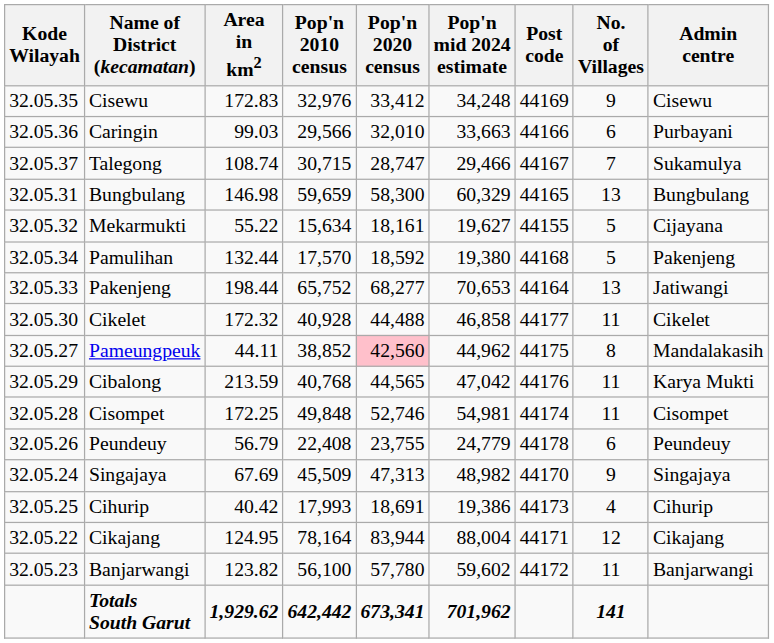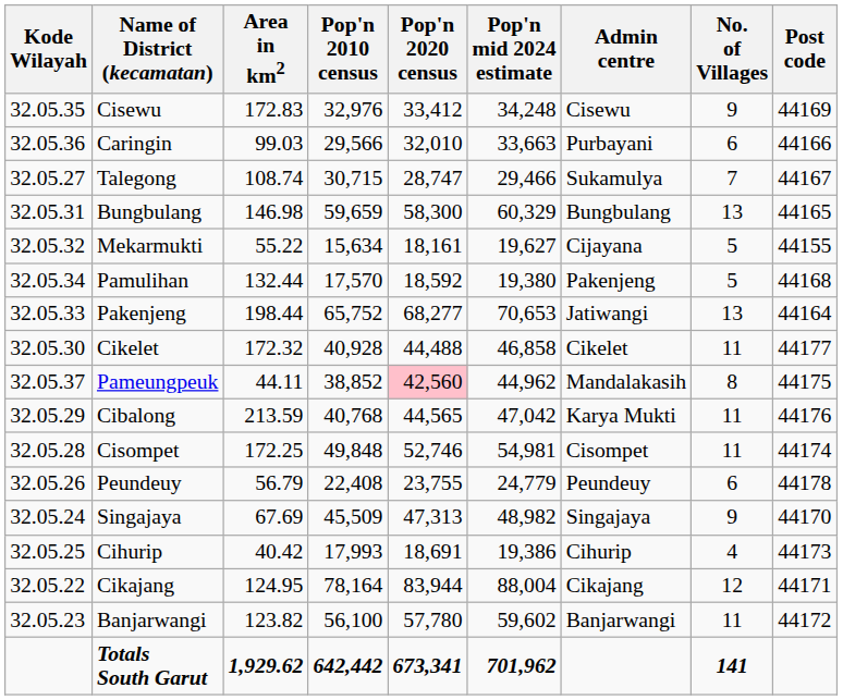 <table class="wikitable">
 <tr>
 <th>Kode <br>Wilayah</th>
 <th>Name of<br>District<br>(<em>kecamatan</em>)</th>
 <th>Area<br>in <br>km<sup>2</sup></th>
 <th>Pop'n <br>2010<br>census</th>
 <th>Pop'n <br>2020<br>census</th>
 <th>Pop'n <br>mid 2024<br>estimate</th>
+<th>Admin<br>centre</th>
+<th>No.<br>of <br>Villages</th>
 <th>Post<br>code</th>
-<th>No.<br>of <br>Villages</th>
-<th>Admin<br>centre</th>
 </tr>
 <tr>
 <td>32.05.35</td>
 <td>Cisewu</td>
 <td align="right">172.83</td>
 <td align="right">32,976</td>
 <td align="right">33,412</td>
 <td align="right">34,248</td>
+<td>Cisewu</td>
+<td align="center">9</td>
 <td>44169</td>
-<td align="center">9</td>
-<td>Cisewu</td>
 </tr>
 <tr>
 <td>32.05.36</td>
 <td>Caringin</td>
 <td align="right">99.03</td>
 <td align="right">29,566</td>
 <td align="right">32,010</td>
 <td align="right">33,663</td>
+<td>Purbayani</td>
+<td align="center">6</td>
 <td>44166</td>
-<td align="center">6</td>
-<td>Purbayani</td>
 </tr>
 <tr>
-<td>32.05.37</td>
+<td>32.05.27</td>
 <td>Talegong</td>
 <td align="right">108.74</td>
 <td align="right">30,715</td>
 <td align="right">28,747</td>
 <td align="right">29,466</td>
+<td>Sukamulya</td>
+<td align="center">7</td>
 <td>44167</td>
-<td align="center">7</td>
-<td>Sukamulya</td>
 </tr>
 <tr>
 <td>32.05.31</td>
 <td>Bungbulang</td>
 <td align="right">146.98</td>
 <td align="right">59,659</td>
 <td align="right">58,300</td>
 <td align="right">60,329</td>
+<td>Bungbulang</td>
+<td align="center">13</td>
 <td>44165</td>
-<td align="center">13</td>
-<td>Bungbulang</td>
 </tr>
 <tr>
 <td>32.05.32</td>
 <td>Mekarmukti</td>
 <td align="right">55.22</td>
 <td align="right">15,634</td>
 <td align="right">18,161</td>
 <td align="right">19,627</td>
+<td>Cijayana</td>
+<td align="center">5</td>
 <td>44155</td>
-<td align="center">5</td>
-<td>Cijayana</td>
 </tr>
 <tr>
 <td>32.05.34</td>
 <td>Pamulihan</td>
 <td align="right">132.44</td>
 <td align="right">17,570</td>
 <td align="right">18,592</td>
 <td align="right">19,380</td>
+<td>Pakenjeng</td>
+<td align="center">5</td>
 <td>44168</td>
-<td align="center">5</td>
-<td>Pakenjeng</td>
 </tr>
 <tr>
 <td>32.05.33</td>
 <td>Pakenjeng</td>
 <td align="right">198.44</td>
 <td align="right">65,752</td>
 <td align="right">68,277</td>
 <td align="right">70,653</td>
+<td>Jatiwangi</td>
+<td align="center">13</td>
 <td>44164</td>
-<td align="center">13</td>
-<td>Jatiwangi</td>
 </tr>
 <tr>
 <td>32.05.30</td>
 <td>Cikelet</td>
 <td align="right">172.32</td>
 <td align="right">40,928</td>
 <td align="right">44,488</td>
 <td align="right">46,858</td>
+<td>Cikelet</td>
+<td align="center">11</td>
 <td>44177</td>
-<td align="center">11</td>
-<td>Cikelet</td>
 </tr>
 <tr>
-<td>32.05.27</td>
+<td>32.05.37</td>
 <td><a href='#'>Pameungpeuk</a></td>
 <td align="right">44.11</td>
 <td align="right">38,852</td>
 <td align="right" style="background: pink;">42,560</td>
 <td align="right">44,962</td>
+<td>Mandalakasih</td>
+<td align="center">8</td>
 <td>44175</td>
-<td align="center">8</td>
-<td>Mandalakasih</td>
 </tr>
 <tr>
 <td>32.05.29</td>
 <td>Cibalong</td>
 <td align="right">213.59</td>
 <td align="right">40,768</td>
 <td align="right">44,565</td>
 <td align="right">47,042</td>
+<td>Karya Mukti</td>
+<td align="center">11</td>
 <td>44176</td>
-<td align="center">11</td>
-<td>Karya Mukti</td>
 </tr>
 <tr>
 <td>32.05.28</td>
 <td>Cisompet</td>
 <td align="right">172.25</td>
 <td align="right">49,848</td>
 <td align="right">52,746</td>
 <td align="right">54,981</td>
+<td>Cisompet</td>
+<td align="center">11</td>
 <td>44174</td>
-<td align="center">11</td>
-<td>Cisompet</td>
 </tr>
 <tr>
 <td>32.05.26</td>
 <td>Peundeuy</td>
 <td align="right">56.79</td>
 <td align="right">22,408</td>
 <td align="right">23,755</td>
 <td align="right">24,779</td>
+<td>Peundeuy</td>
+<td align="center">6</td>
 <td>44178</td>
-<td align="center">6</td>
-<td>Peundeuy</td>
 </tr>
 <tr>
 <td>32.05.24</td>
 <td>Singajaya</td>
 <td align="right">67.69</td>
 <td align="right">45,509</td>
 <td align="right">47,313</td>
 <td align="right">48,982</td>
+<td>Singajaya</td>
+<td align="center">9</td>
 <td>44170</td>
-<td align="center">9</td>
-<td>Singajaya</td>
 </tr>
 <tr>
 <td>32.05.25</td>
 <td>Cihurip</td>
 <td align="right">40.42</td>
 <td align="right">17,993</td>
 <td align="right">18,691</td>
 <td align="right">19,386</td>
+<td>Cihurip</td>
+<td align="center">4</td>
 <td>44173</td>
-<td align="center">4</td>
-<td>Cihurip</td>
 </tr>
 <tr>
 <td>32.05.22</td>
 <td>Cikajang</td>
 <td align="right">124.95</td>
 <td align="right">78,164</td>
 <td align="right">83,944</td>
 <td align="right">88,004</td>
+<td>Cikajang</td>
+<td align="center">12</td>
 <td>44171</td>
-<td align="center">12</td>
-<td>Cikajang</td>
 </tr>
 <tr>
 <td>32.05.23</td>
 <td>Banjarwangi</td>
 <td align="right">123.82</td>
 <td align="right">56,100</td>
 <td align="right">57,780</td>
 <td align="right">59,602</td>
+<td>Banjarwangi</td>
+<td align="center">11</td>
 <td>44172</td>
-<td align="center">11</td>
-<td>Banjarwangi</td>
 </tr>
 <tr>
 <td></td>
 <td><strong><em>Totals <br>South Garut</em></strong></td>
 <td align="right"><strong><em>1,929.62</em></strong></td>
 <td align="right"><strong><em>642,442</em></strong></td>
 <td align="right"><strong><em>673,341</em></strong></td>
 <td align="right"><strong><em>701,962</em></strong></td>
 <td></td>
 <td align="center"><strong><em>141</em></strong></td>
 <td></td>
 </tr>
 </table>
